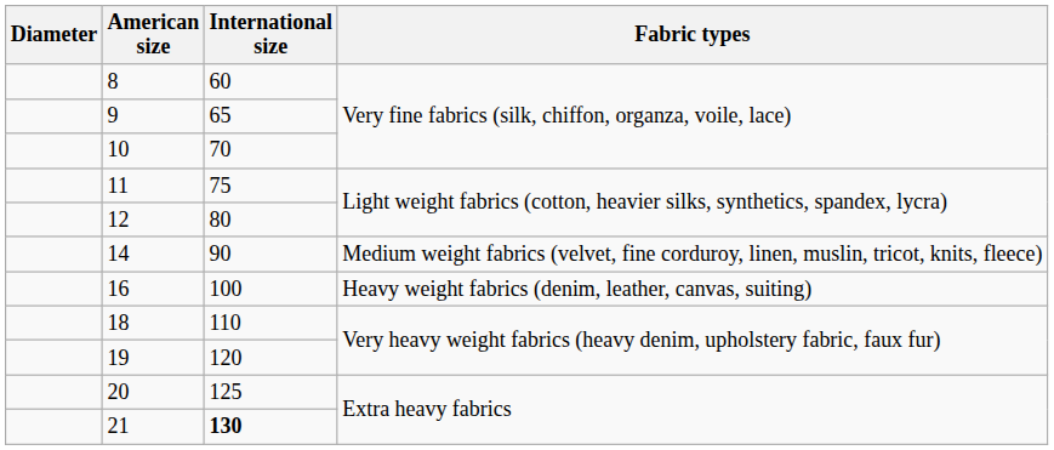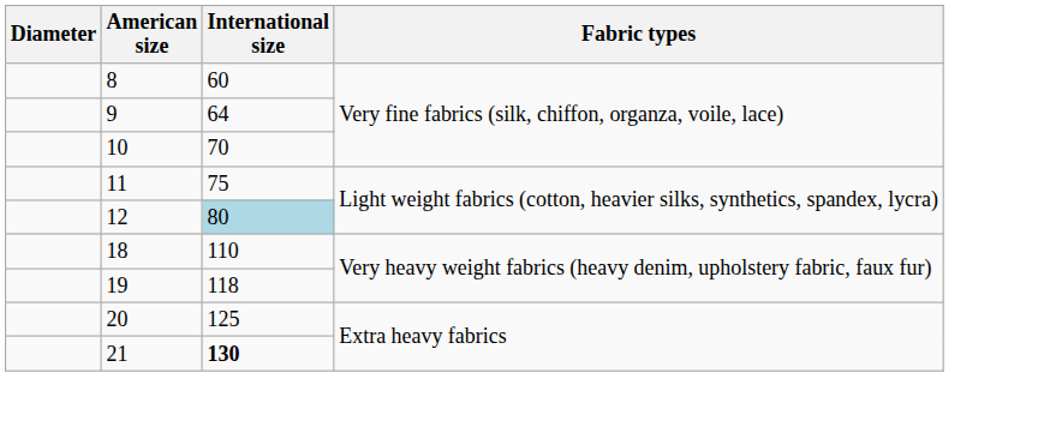 <table class="wikitable">
 <tr>
 <th>Diameter</th>
 <th>American <br> size</th>
 <th>International <br> size</th>
 <th>Fabric types</th>
 </tr>
 <tr>
 <td></td>
 <td>8</td>
 <td>60</td>
 <td rowspan="3">Very fine fabrics (silk, chiffon, organza, voile, lace)</td>
 </tr>
 <tr>
 <td></td>
 <td>9</td>
-<td>65</td>
+<td>64</td>
 </tr>
 <tr>
 <td></td>
 <td>10</td>
 <td>70</td>
 </tr>
 <tr>
 <td></td>
 <td>11</td>
 <td>75</td>
 <td rowspan="2">Light weight fabrics (cotton, heavier silks, synthetics, spandex, lycra)</td>
 </tr>
 <tr>
 <td></td>
 <td>12</td>
-<td>80</td>
-</tr>
-<tr>
-<td></td>
-<td>14</td>
-<td>90</td>
-<td>Medium weight fabrics (velvet, fine corduroy, linen, muslin, tricot, knits, fleece)</td>
-</tr>
-<tr>
-<td></td>
-<td>16</td>
-<td>100</td>
-<td>Heavy weight fabrics (denim, leather, canvas, suiting)</td>
+<td style="background: lightblue;">80</td>
 </tr>
 <tr>
 <td></td>
 <td>18</td>
 <td>110</td>
 <td rowspan="2">Very heavy weight fabrics (heavy denim, upholstery fabric, faux fur)</td>
 </tr>
 <tr>
 <td></td>
 <td>19</td>
-<td>120</td>
+<td>118</td>
 </tr>
 <tr>
 <td></td>
 <td>20</td>
 <td>125</td>
 <td rowspan="2">Extra heavy fabrics</td>
 </tr>
 <tr>
 <td></td>
 <td>21</td>
 <td><strong>130</strong></td>
 </tr>
 </table>
